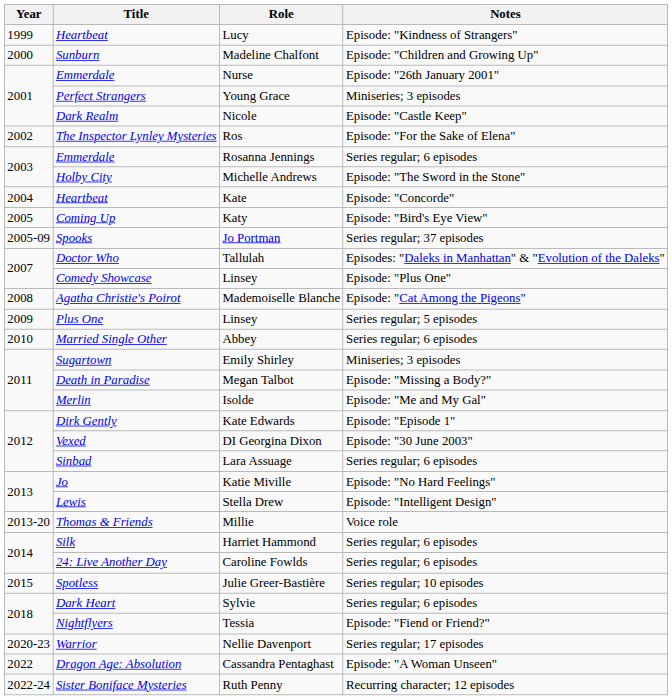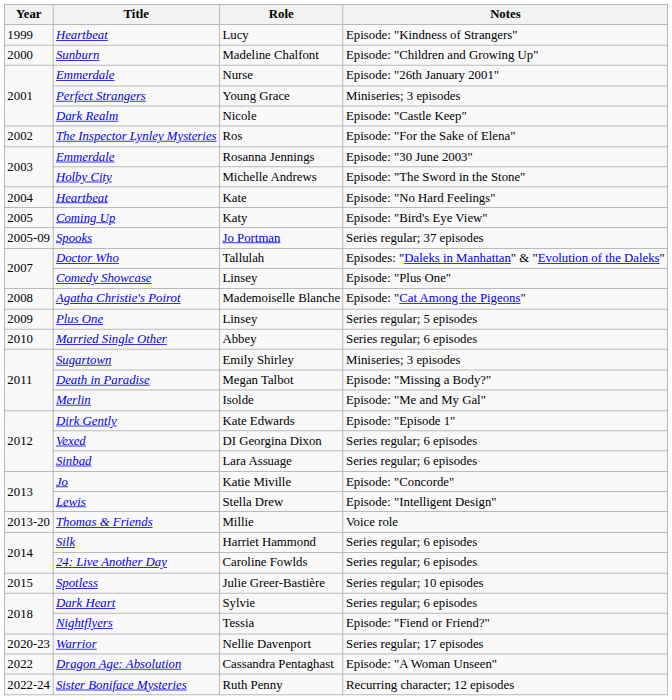 <table class="wikitable sortable">
 <tr>
 <th>Year</th>
 <th>Title</th>
 <th>Role</th>
 <th>Notes</th>
 </tr>
 <tr>
 <td>1999</td>
 <td><em><a href='#'>Heartbeat</a></em></td>
 <td>Lucy</td>
 <td>Episode: "Kindness of Strangers"</td>
 </tr>
 <tr>
 <td>2000</td>
 <td><em><a href='#'>Sunburn</a></em></td>
 <td>Madeline Chalfont</td>
 <td>Episode: "Children and Growing Up"</td>
 </tr>
 <tr>
 <td rowspan="3">2001</td>
 <td><em><a href='#'>Emmerdale</a></em></td>
 <td>Nurse</td>
 <td>Episode: "26th January 2001"</td>
 </tr>
 <tr>
 <td><em><a href='#'>Perfect Strangers</a></em></td>
 <td>Young Grace</td>
 <td>Miniseries; 3 episodes</td>
 </tr>
 <tr>
 <td><em><a href='#'>Dark Realm</a></em></td>
 <td>Nicole</td>
 <td>Episode: "Castle Keep"</td>
 </tr>
 <tr>
 <td>2002</td>
 <td><em><a href='#'>The Inspector Lynley Mysteries</a></em></td>
 <td>Ros</td>
 <td>Episode: "For the Sake of Elena"</td>
 </tr>
 <tr>
 <td rowspan="2">2003</td>
 <td><em><a href='#'>Emmerdale</a></em></td>
 <td>Rosanna Jennings</td>
-<td>Series regular; 6 episodes</td>
+<td>Episode: "30 June 2003"</td>
 </tr>
 <tr>
 <td><em><a href='#'>Holby City</a></em></td>
 <td>Michelle Andrews</td>
 <td>Episode: "The Sword in the Stone"</td>
 </tr>
 <tr>
 <td>2004</td>
 <td><em><a href='#'>Heartbeat</a></em></td>
 <td>Kate</td>
-<td>Episode: "Concorde"</td>
+<td>Episode: "No Hard Feelings"</td>
 </tr>
 <tr>
 <td>2005</td>
 <td><em><a href='#'>Coming Up</a></em></td>
 <td>Katy</td>
 <td>Episode: "Bird's Eye View"</td>
 </tr>
 <tr>
 <td>2005-09</td>
 <td><em><a href='#'>Spooks</a></em></td>
 <td><a href='#'>Jo Portman</a></td>
 <td>Series regular; 37 episodes</td>
 </tr>
 <tr>
 <td rowspan="2">2007</td>
 <td><em><a href='#'>Doctor Who</a></em></td>
 <td>Tallulah</td>
 <td>Episodes: "<a href='#'>Daleks in Manhattan</a>" & "<a href='#'>Evolution of the Daleks</a>"</td>
 </tr>
 <tr>
 <td><em><a href='#'>Comedy Showcase</a></em></td>
 <td>Linsey</td>
 <td>Episode: "Plus One"</td>
 </tr>
 <tr>
 <td>2008</td>
 <td><em><a href='#'>Agatha Christie's Poirot</a></em></td>
 <td>Mademoiselle Blanche</td>
 <td>Episode: "<a href='#'>Cat Among the Pigeons</a>"</td>
 </tr>
 <tr>
 <td>2009</td>
 <td><em><a href='#'>Plus One</a></em></td>
 <td>Linsey</td>
 <td>Series regular; 5 episodes</td>
 </tr>
 <tr>
 <td>2010</td>
 <td><em><a href='#'>Married Single Other</a></em></td>
 <td>Abbey</td>
 <td>Series regular; 6 episodes</td>
 </tr>
 <tr>
 <td rowspan="3">2011</td>
 <td><em><a href='#'>Sugartown</a></em></td>
 <td>Emily Shirley</td>
 <td>Miniseries; 3 episodes</td>
 </tr>
 <tr>
 <td><em><a href='#'>Death in Paradise</a></em></td>
 <td>Megan Talbot</td>
 <td>Episode: "Missing a Body?"</td>
 </tr>
 <tr>
 <td><em><a href='#'>Merlin</a></em></td>
 <td>Isolde</td>
 <td>Episode: "Me and My Gal"</td>
 </tr>
 <tr>
 <td rowspan="3">2012</td>
 <td><em><a href='#'>Dirk Gently</a></em></td>
 <td>Kate Edwards</td>
 <td>Episode: "Episode 1"</td>
 </tr>
 <tr>
 <td><em><a href='#'>Vexed</a></em></td>
 <td>DI Georgina Dixon</td>
-<td>Episode: "30 June 2003"</td>
+<td>Series regular; 6 episodes</td>
 </tr>
 <tr>
 <td><em><a href='#'>Sinbad</a></em></td>
 <td>Lara Assuage</td>
 <td>Series regular; 6 episodes</td>
 </tr>
 <tr>
 <td rowspan="2">2013</td>
 <td><em><a href='#'>Jo</a></em></td>
 <td>Katie Miville</td>
-<td>Episode: "No Hard Feelings"</td>
+<td>Episode: "Concorde"</td>
 </tr>
 <tr>
 <td><em><a href='#'>Lewis</a></em></td>
 <td>Stella Drew</td>
 <td>Episode: "Intelligent Design"</td>
 </tr>
 <tr>
 <td>2013-20</td>
 <td><em><a href='#'>Thomas & Friends</a></em></td>
 <td>Millie</td>
 <td>Voice role</td>
 </tr>
 <tr>
 <td rowspan="2">2014</td>
 <td><em><a href='#'>Silk</a></em></td>
 <td>Harriet Hammond</td>
 <td>Series regular; 6 episodes</td>
 </tr>
 <tr>
 <td><em><a href='#'>24: Live Another Day</a></em></td>
 <td>Caroline Fowlds</td>
 <td>Series regular; 6 episodes</td>
 </tr>
 <tr>
 <td>2015</td>
 <td><em><a href='#'>Spotless</a></em></td>
 <td>Julie Greer-Bastière</td>
 <td>Series regular; 10 episodes</td>
 </tr>
 <tr>
 <td rowspan="2">2018</td>
 <td><em><a href='#'>Dark Heart</a></em></td>
 <td>Sylvie</td>
 <td>Series regular; 6 episodes</td>
 </tr>
 <tr>
 <td><em><a href='#'>Nightflyers</a></em></td>
 <td>Tessia</td>
 <td>Episode: "Fiend or Friend?"</td>
 </tr>
 <tr>
 <td>2020-23</td>
 <td><em><a href='#'>Warrior</a></em></td>
 <td>Nellie Davenport</td>
 <td>Series regular; 17 episodes</td>
 </tr>
 <tr>
 <td>2022</td>
 <td><em><a href='#'>Dragon Age: Absolution</a></em></td>
 <td>Cassandra Pentaghast</td>
 <td>Episode: "A Woman Unseen"</td>
 </tr>
 <tr>
 <td>2022-24</td>
 <td><em><a href='#'>Sister Boniface Mysteries</a></em></td>
 <td>Ruth Penny</td>
 <td>Recurring character; 12 episodes</td>
 </tr>
 </table>
